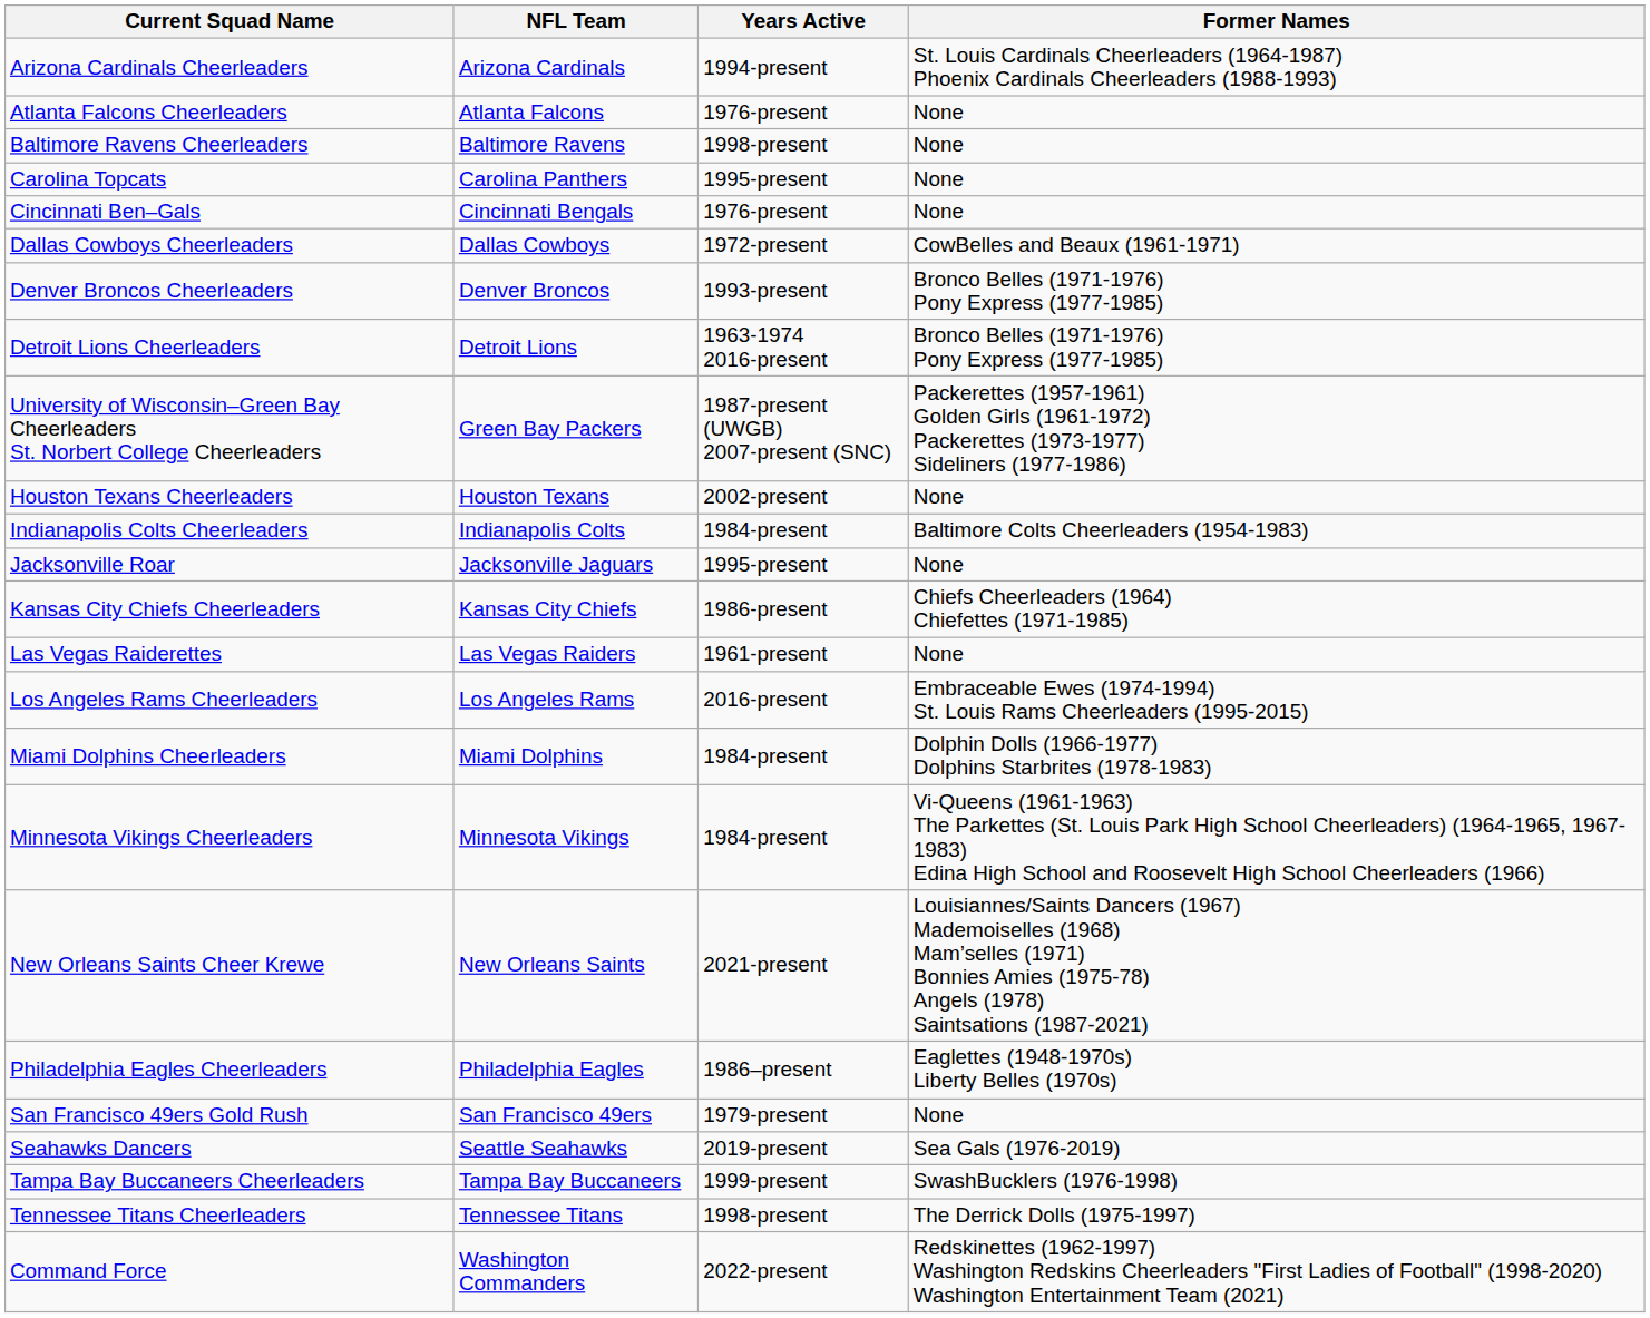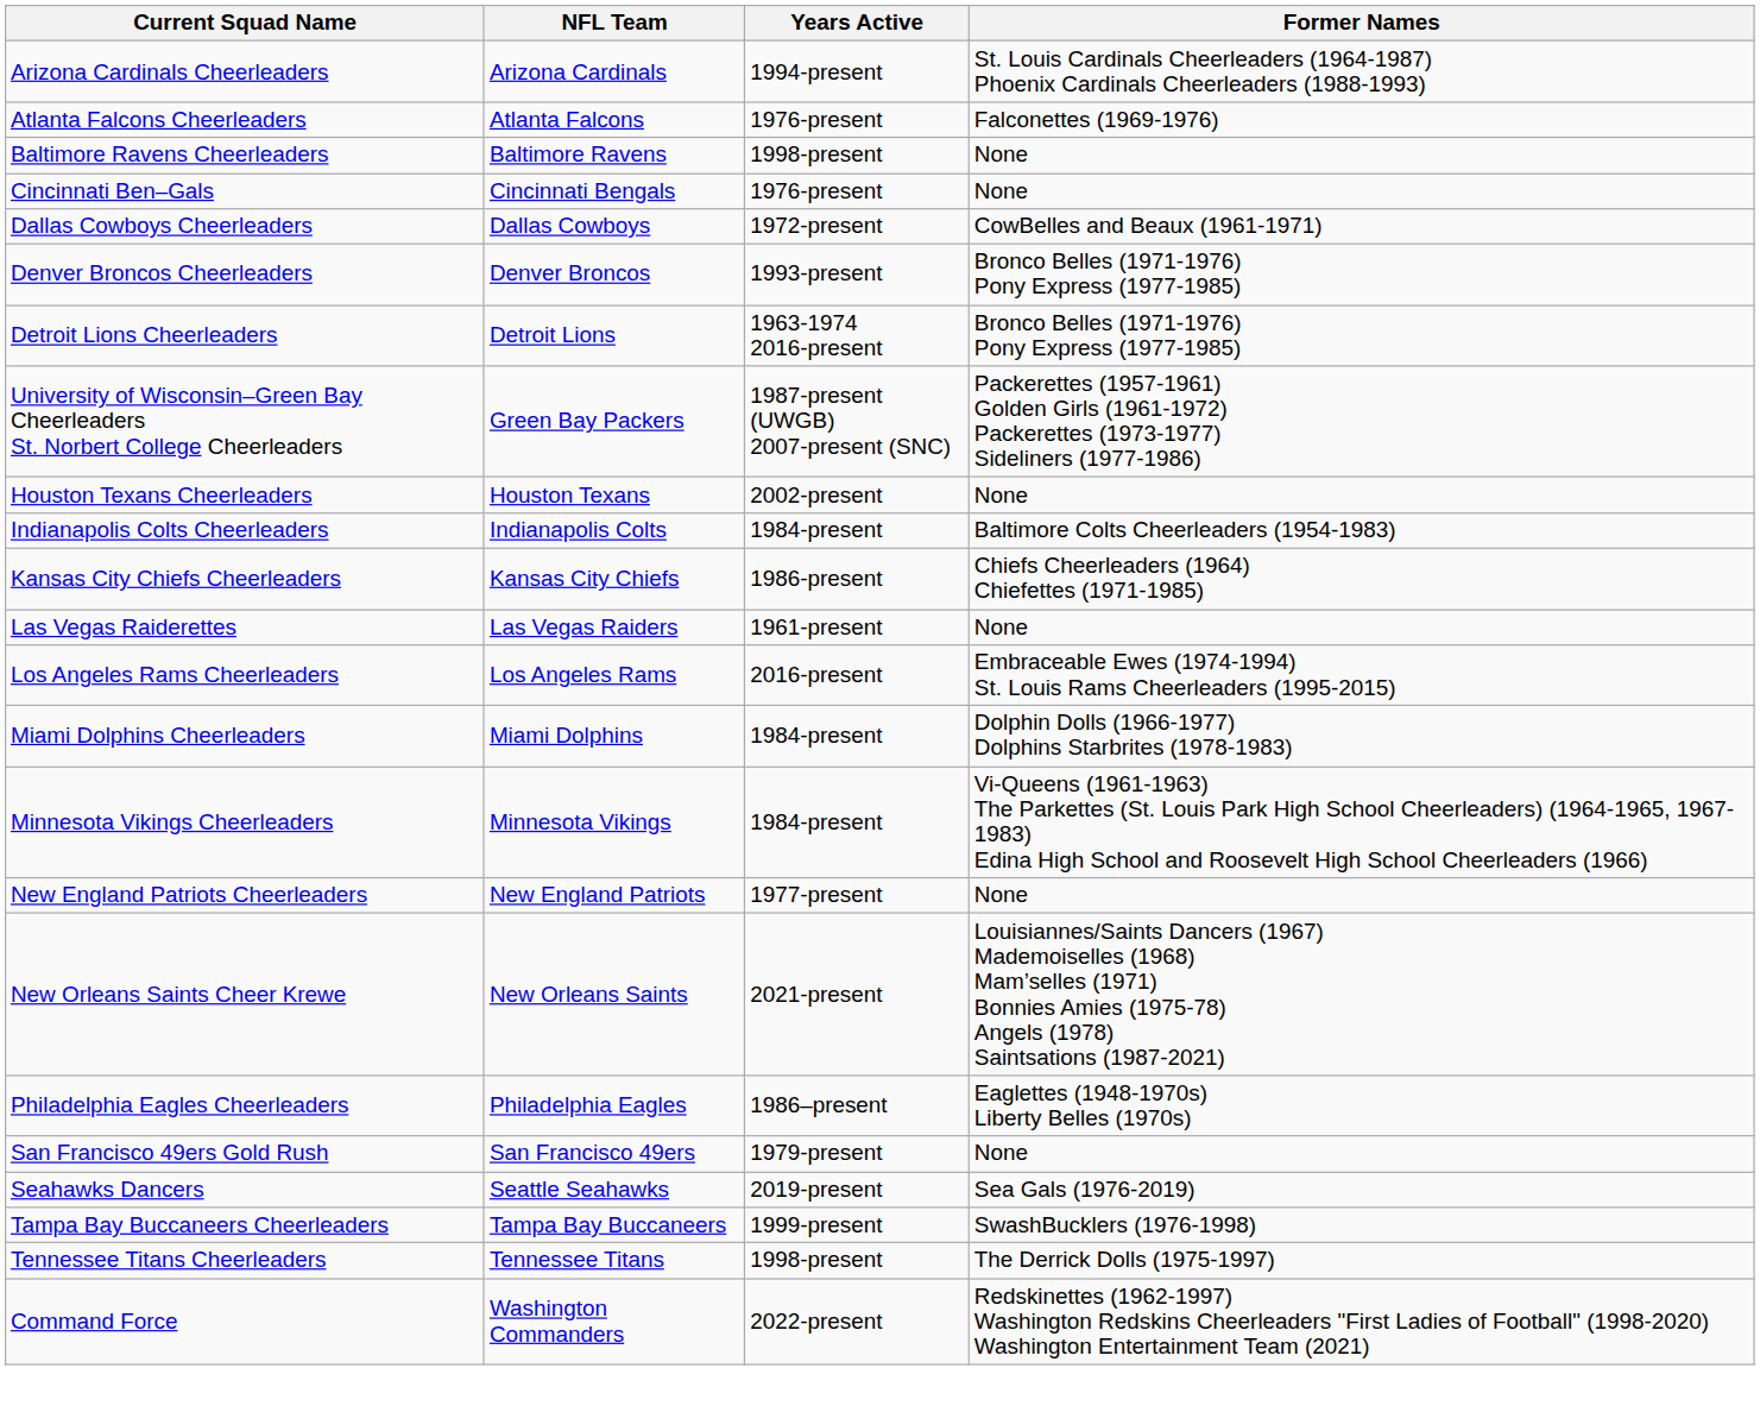 <table class="wikitable">
 <tr>
 <th>Current Squad Name</th>
 <th>NFL Team</th>
 <th>Years Active</th>
 <th>Former Names</th>
 </tr>
 <tr>
 <td><a href='#'>Arizona Cardinals Cheerleaders</a></td>
 <td><a href='#'>Arizona Cardinals</a></td>
 <td>1994-present</td>
 <td>St. Louis Cardinals Cheerleaders (1964-1987)<br>Phoenix Cardinals Cheerleaders (1988-1993)</td>
 </tr>
 <tr>
 <td><a href='#'>Atlanta Falcons Cheerleaders</a></td>
 <td><a href='#'>Atlanta Falcons</a></td>
 <td>1976-present</td>
-<td>None</td>
+<td>Falconettes (1969-1976)</td>
 </tr>
 <tr>
 <td><a href='#'>Baltimore Ravens Cheerleaders</a></td>
 <td><a href='#'>Baltimore Ravens</a></td>
 <td>1998-present</td>
-<td>None</td>
-</tr>
-<tr>
-<td><a href='#'>Carolina Topcats</a></td>
-<td><a href='#'>Carolina Panthers</a></td>
-<td>1995-present</td>
 <td>None</td>
 </tr>
 <tr>
 <td><a href='#'>Cincinnati Ben–Gals</a></td>
 <td><a href='#'>Cincinnati Bengals</a></td>
 <td>1976-present</td>
 <td>None</td>
 </tr>
 <tr>
 <td><a href='#'>Dallas Cowboys Cheerleaders</a></td>
 <td><a href='#'>Dallas Cowboys</a></td>
 <td>1972-present</td>
 <td>CowBelles and Beaux (1961-1971)</td>
 </tr>
 <tr>
 <td><a href='#'>Denver Broncos Cheerleaders</a></td>
 <td><a href='#'>Denver Broncos</a></td>
 <td>1993-present</td>
 <td>Bronco Belles (1971-1976)<br>Pony Express (1977-1985)</td>
 </tr>
 <tr>
 <td><a href='#'>Detroit Lions Cheerleaders</a></td>
 <td><a href='#'>Detroit Lions</a></td>
 <td>1963-1974<br>2016-present</td>
 <td>Bronco Belles (1971-1976)<br>Pony Express (1977-1985)</td>
 </tr>
 <tr>
 <td><a href='#'>University of Wisconsin–Green Bay</a> Cheerleaders<br><a href='#'>St. Norbert College</a> Cheerleaders</td>
 <td><a href='#'>Green Bay Packers</a></td>
 <td>1987-present (UWGB)<br>2007-present (SNC)</td>
 <td>Packerettes (1957-1961)<br>Golden Girls (1961-1972)<br>Packerettes (1973-1977)<br>Sideliners (1977-1986)</td>
 </tr>
 <tr>
 <td><a href='#'>Houston Texans Cheerleaders</a></td>
 <td><a href='#'>Houston Texans</a></td>
 <td>2002-present</td>
 <td>None</td>
 </tr>
 <tr>
 <td><a href='#'>Indianapolis Colts Cheerleaders</a></td>
 <td><a href='#'>Indianapolis Colts</a></td>
 <td>1984-present</td>
 <td>Baltimore Colts Cheerleaders (1954-1983)</td>
 </tr>
 <tr>
-<td><a href='#'>Jacksonville Roar</a></td>
-<td><a href='#'>Jacksonville Jaguars</a></td>
-<td>1995-present</td>
-<td>None</td>
-</tr>
-<tr>
 <td><a href='#'>Kansas City Chiefs Cheerleaders</a></td>
 <td><a href='#'>Kansas City Chiefs</a></td>
 <td>1986-present</td>
 <td>Chiefs Cheerleaders (1964)<br>Chiefettes (1971-1985)</td>
 </tr>
 <tr>
 <td><a href='#'>Las Vegas Raiderettes</a></td>
 <td><a href='#'>Las Vegas Raiders</a></td>
 <td>1961-present</td>
 <td>None</td>
 </tr>
 <tr>
 <td><a href='#'>Los Angeles Rams Cheerleaders</a></td>
 <td><a href='#'>Los Angeles Rams</a></td>
 <td>2016-present</td>
 <td>Embraceable Ewes (1974-1994)<br>St. Louis Rams Cheerleaders (1995-2015)</td>
 </tr>
 <tr>
 <td><a href='#'>Miami Dolphins Cheerleaders</a></td>
 <td><a href='#'>Miami Dolphins</a></td>
 <td>1984-present</td>
 <td>Dolphin Dolls (1966-1977)<br>Dolphins Starbrites (1978-1983)</td>
 </tr>
 <tr>
 <td><a href='#'>Minnesota Vikings Cheerleaders</a></td>
 <td><a href='#'>Minnesota Vikings</a></td>
 <td>1984-present</td>
 <td>Vi-Queens (1961-1963)<br>The Parkettes (St. Louis Park High School Cheerleaders) (1964-1965, 1967-1983)<br>Edina High School and Roosevelt High School Cheerleaders (1966)</td>
+</tr>
+<tr>
+<td><a href='#'>New England Patriots Cheerleaders</a></td>
+<td><a href='#'>New England Patriots</a></td>
+<td>1977-present</td>
+<td>None</td>
 </tr>
 <tr>
 <td><a href='#'>New Orleans Saints Cheer Krewe</a></td>
 <td><a href='#'>New Orleans Saints</a></td>
 <td>2021-present</td>
 <td>Louisiannes/Saints Dancers (1967)<br>Mademoiselles (1968)<br>Mam’selles (1971)<br>Bonnies Amies (1975-78)<br>Angels (1978)<br>Saintsations (1987-2021)</td>
 </tr>
 <tr>
 <td><a href='#'>Philadelphia Eagles Cheerleaders</a></td>
 <td><a href='#'>Philadelphia Eagles</a></td>
 <td>1986–present</td>
 <td>Eaglettes (1948-1970s)<br>Liberty Belles (1970s)</td>
 </tr>
 <tr>
 <td><a href='#'>San Francisco 49ers Gold Rush</a></td>
 <td><a href='#'>San Francisco 49ers</a></td>
 <td>1979-present</td>
 <td>None</td>
 </tr>
 <tr>
 <td><a href='#'>Seahawks Dancers</a></td>
 <td><a href='#'>Seattle Seahawks</a></td>
 <td>2019-present</td>
 <td>Sea Gals (1976-2019)</td>
 </tr>
 <tr>
 <td><a href='#'>Tampa Bay Buccaneers Cheerleaders</a></td>
 <td><a href='#'>Tampa Bay Buccaneers</a></td>
 <td>1999-present</td>
 <td>SwashBucklers (1976-1998)</td>
 </tr>
 <tr>
 <td><a href='#'>Tennessee Titans Cheerleaders</a></td>
 <td><a href='#'>Tennessee Titans</a></td>
 <td>1998-present</td>
 <td>The Derrick Dolls (1975-1997)</td>
 </tr>
 <tr>
 <td><a href='#'>Command Force</a></td>
 <td><a href='#'>Washington Commanders</a></td>
 <td>2022-present</td>
 <td>Redskinettes (1962-1997)<br>Washington Redskins Cheerleaders "First Ladies of Football" (1998-2020)<br>Washington Entertainment Team (2021)</td>
 </tr>
 </table>
